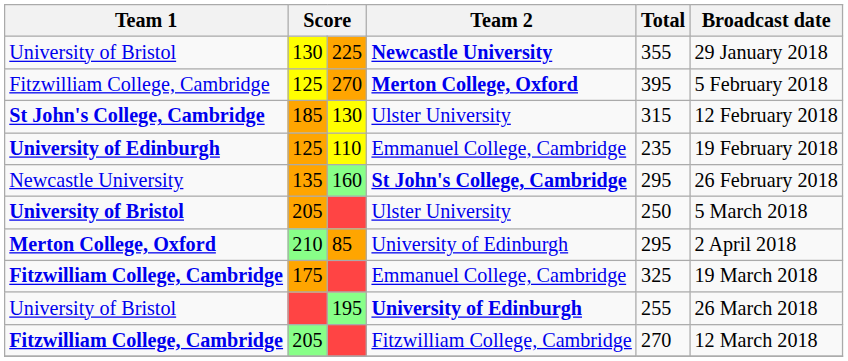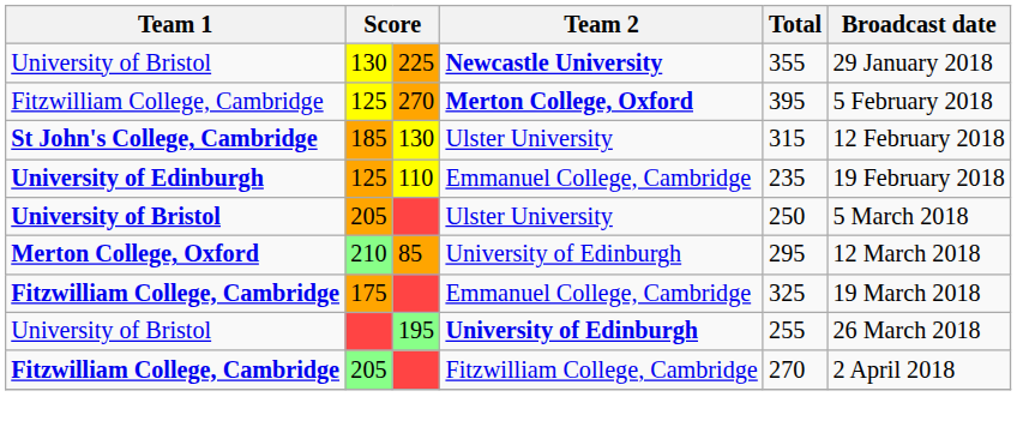 <table class="wikitable">
 <tr>
 <th>Team 1</th>
 <th colspan="2">Score</th>
 <th>Team 2</th>
 <th>Total</th>
 <th>Broadcast date</th>
 </tr>
 <tr>
 <td><a href='#'>University of Bristol</a></td>
 <td style="background:yellow">130</td>
 <td style="background:orange">225</td>
 <td><strong><a href='#'>Newcastle University</a></strong></td>
 <td>355</td>
 <td>29 January 2018</td>
 </tr>
 <tr>
 <td><a href='#'>Fitzwilliam College, Cambridge</a></td>
 <td style="background:yellow">125</td>
 <td style="background:orange">270</td>
 <td><strong><a href='#'>Merton College, Oxford</a></strong></td>
 <td>395</td>
 <td>5 February 2018</td>
 </tr>
 <tr>
 <td><strong><a href='#'>St John's College, Cambridge</a></strong></td>
 <td style="background:orange">185</td>
 <td style="background:yellow">130</td>
 <td><a href='#'>Ulster University</a></td>
 <td>315</td>
 <td>12 February 2018</td>
 </tr>
 <tr>
 <td><strong><a href='#'>University of Edinburgh</a></strong></td>
 <td style="background:orange">125</td>
 <td style="background:yellow">110</td>
 <td><a href='#'>Emmanuel College, Cambridge</a></td>
 <td>235</td>
 <td>19 February 2018</td>
 </tr>
 <tr>
-<td><a href='#'>Newcastle University</a></td>
-<td style="background:orange">135</td>
-<td style="background:#88ff88">160</td>
-<td><strong><a href='#'>St John's College, Cambridge</a></strong></td>
-<td>295</td>
-<td>26 February 2018</td>
-</tr>
-<tr>
 <td><strong><a href='#'>University of Bristol</a></strong></td>
 <td style="background:orange">205</td>
 <td style="background:#f44;"></td>
 <td><a href='#'>Ulster University</a></td>
 <td>250</td>
 <td>5 March 2018</td>
 </tr>
 <tr>
 <td><strong><a href='#'>Merton College, Oxford</a></strong></td>
 <td style="background:#88ff88">210</td>
 <td style="background:orange">85</td>
 <td><a href='#'>University of Edinburgh</a></td>
 <td>295</td>
-<td>2 April 2018</td>
+<td>12 March 2018</td>
 </tr>
 <tr>
 <td><strong><a href='#'>Fitzwilliam College, Cambridge</a></strong></td>
 <td style="background:orange">175</td>
 <td style="background:#f44;"></td>
 <td><a href='#'>Emmanuel College, Cambridge</a></td>
 <td>325</td>
 <td>19 March 2018</td>
 </tr>
 <tr>
 <td><a href='#'>University of Bristol</a></td>
 <td style="background:#f44;"></td>
 <td style="background:#88ff88">195</td>
 <td><strong><a href='#'>University of Edinburgh</a></strong></td>
 <td>255</td>
 <td>26 March 2018</td>
 </tr>
 <tr>
 <td><strong><a href='#'>Fitzwilliam College, Cambridge</a></strong></td>
 <td style="background:#88ff88">205</td>
 <td style="background:#f44;"></td>
 <td><a href='#'>Fitzwilliam College, Cambridge</a></td>
 <td>270</td>
-<td>12 March 2018</td>
+<td>2 April 2018</td>
 </tr>
 <tr>
 </tr>
 </table>
